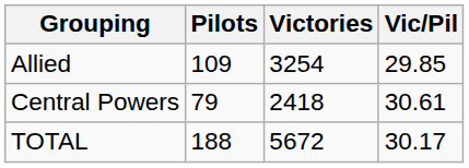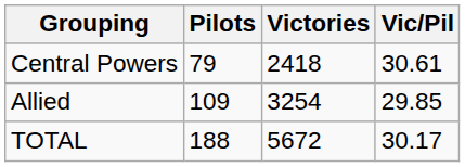 <table class="wikitable">
 <tr>
 <th>Grouping</th>
 <th>Pilots</th>
 <th>Victories</th>
 <th>Vic/Pil</th>
 </tr>
 <tr>
+<td>Central Powers</td>
+<td>79</td>
+<td>2418</td>
+<td>30.61</td>
+</tr>
+<tr>
 <td>Allied</td>
 <td>109</td>
 <td>3254</td>
 <td>29.85</td>
-</tr>
-<tr>
-<td>Central Powers</td>
-<td>79</td>
-<td>2418</td>
-<td>30.61</td>
 </tr>
 <tr>
 <td>TOTAL</td>
 <td>188</td>
 <td>5672</td>
 <td>30.17</td>
 </tr>
 </table>
